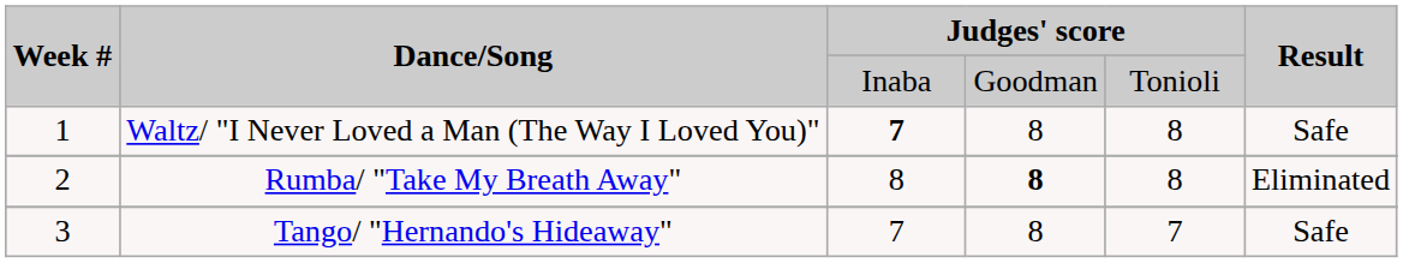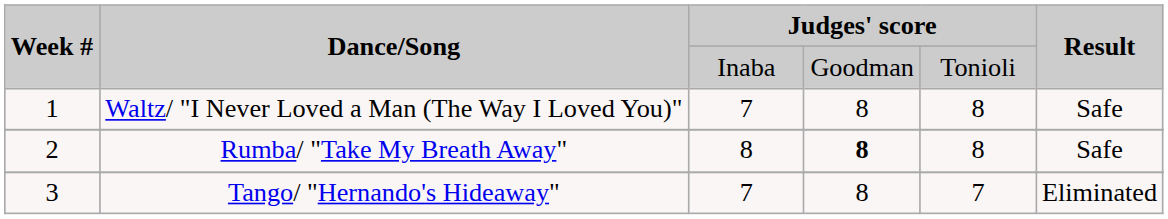 <table class="wikitable" style="float:left;">
 <tr style="text-align:Center; background:#ccc;">
 <td rowspan="2"><strong>Week #</strong></td>
 <td rowspan="2"><strong>Dance/Song</strong></td>
 <td colspan="3"><strong>Judges' score</strong></td>
 <td rowspan="2"><strong>Result</strong></td>
 </tr>
 <tr style="text-align:center; background:#ccc;">
 <td style="width:10%; ">Inaba</td>
 <td style="width:10%; ">Goodman</td>
 <td style="width:10%; ">Tonioli</td>
 </tr>
 <tr style="text-align:center; background:#faf6f6;">
 <td>1</td>
 <td><a href='#'>Waltz</a>/ "I Never Loved a Man (The Way I Loved You)"</td>
-<td><strong>7</strong></td>
+<td>7</td>
 <td>8</td>
 <td>8</td>
 <td>Safe</td>
 </tr>
 <tr>
 </tr>
 <tr style="text-align:center; background:#faf6f6;">
 <td>2</td>
 <td><a href='#'>Rumba</a>/ "<a href='#'>Take My Breath Away</a>"</td>
 <td>8</td>
 <td><strong>8</strong></td>
 <td>8</td>
-<td>Eliminated</td>
+<td>Safe</td>
 </tr>
 <tr>
 </tr>
 <tr style="text-align:center; background:#faf6f6;">
 <td>3</td>
 <td><a href='#'>Tango</a>/ "<a href='#'>Hernando's Hideaway</a>"</td>
 <td>7</td>
 <td>8</td>
 <td>7</td>
-<td>Safe</td>
+<td>Eliminated</td>
 </tr>
 </table>
